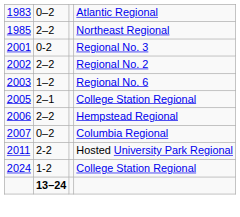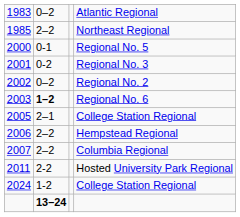 <table class="wikitable">
 <tr>
 <td><a href='#'>1983</a></td>
 <td>0–2</td>
 <td></td>
 <td><a href='#'>Atlantic Regional</a></td>
 </tr>
 <tr>
 <td><a href='#'>1985</a></td>
 <td>2–2</td>
 <td></td>
 <td><a href='#'>Northeast Regional</a></td>
 </tr>
 <tr>
+<td><a href='#'>2000</a></td>
+<td>0-1</td>
+<td></td>
+<td><a href='#'>Regional No. 5</a></td>
+</tr>
+<tr>
 <td><a href='#'>2001</a></td>
 <td>0-2</td>
 <td></td>
 <td><a href='#'>Regional No. 3</a></td>
 </tr>
 <tr>
 <td><a href='#'>2002</a></td>
-<td>2–2</td>
+<td>0–2</td>
 <td></td>
 <td><a href='#'>Regional No. 2</a></td>
 </tr>
 <tr>
 <td><a href='#'>2003</a></td>
-<td>1–2</td>
+<td><strong>1–2</strong></td>
 <td></td>
 <td><a href='#'>Regional No. 6</a></td>
 </tr>
 <tr>
 <td><a href='#'>2005</a></td>
 <td>2–1</td>
 <td></td>
 <td><a href='#'>College Station Regional</a></td>
 </tr>
 <tr>
 <td><a href='#'>2006</a></td>
 <td>2–2</td>
 <td></td>
 <td><a href='#'>Hempstead Regional</a></td>
 </tr>
 <tr>
 <td><a href='#'>2007</a></td>
-<td>0–2</td>
+<td>2–2</td>
 <td></td>
 <td><a href='#'>Columbia Regional</a></td>
 </tr>
 <tr>
 <td><a href='#'>2011</a></td>
 <td>2-2</td>
 <td></td>
 <td>Hosted <a href='#'>University Park Regional</a></td>
 </tr>
 <tr>
 <td><a href='#'>2024</a></td>
 <td>1-2</td>
 <td></td>
 <td><a href='#'>College Station Regional</a></td>
 </tr>
 <tr>
 <td></td>
 <td><strong>13–24</strong></td>
 <td><strong></strong></td>
 <td></td>
 </tr>
 </table>
